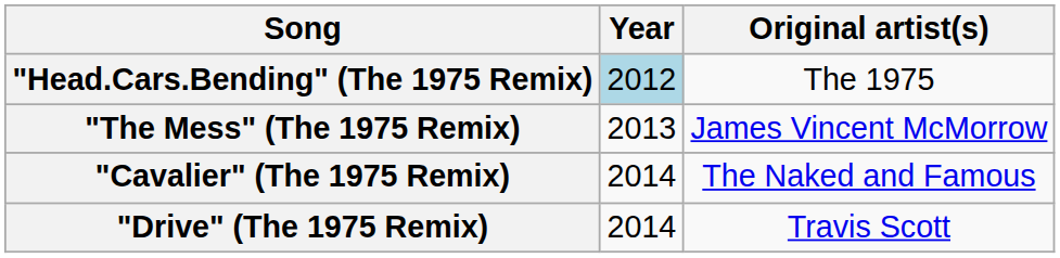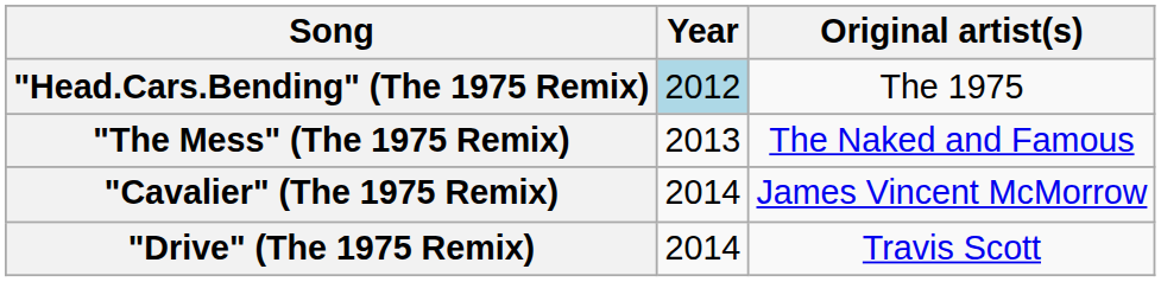 <table class="wikitable plainrowheaders" style="text-align:center;">
 <tr>
 <th scope="col">Song</th>
 <th scope="col">Year</th>
 <th scope="col">Original artist(s)</th>
 </tr>
 <tr>
 <th scope="row">"Head.Cars.Bending" (The 1975 Remix)</th>
 <td style="background: lightblue;">2012</td>
 <td>The 1975</td>
 </tr>
 <tr>
 <th scope="row">"The Mess" (The 1975 Remix)</th>
 <td>2013</td>
-<td><a href='#'>James Vincent McMorrow</a></td>
+<td><a href='#'>The Naked and Famous</a></td>
 </tr>
 <tr>
 <th scope="row">"Cavalier" (The 1975 Remix)</th>
 <td>2014</td>
-<td><a href='#'>The Naked and Famous</a></td>
+<td><a href='#'>James Vincent McMorrow</a></td>
 </tr>
 <tr>
 <th scope="row">"Drive" (The 1975 Remix)</th>
 <td>2014</td>
 <td><a href='#'>Travis Scott</a></td>
 </tr>
 </table>
